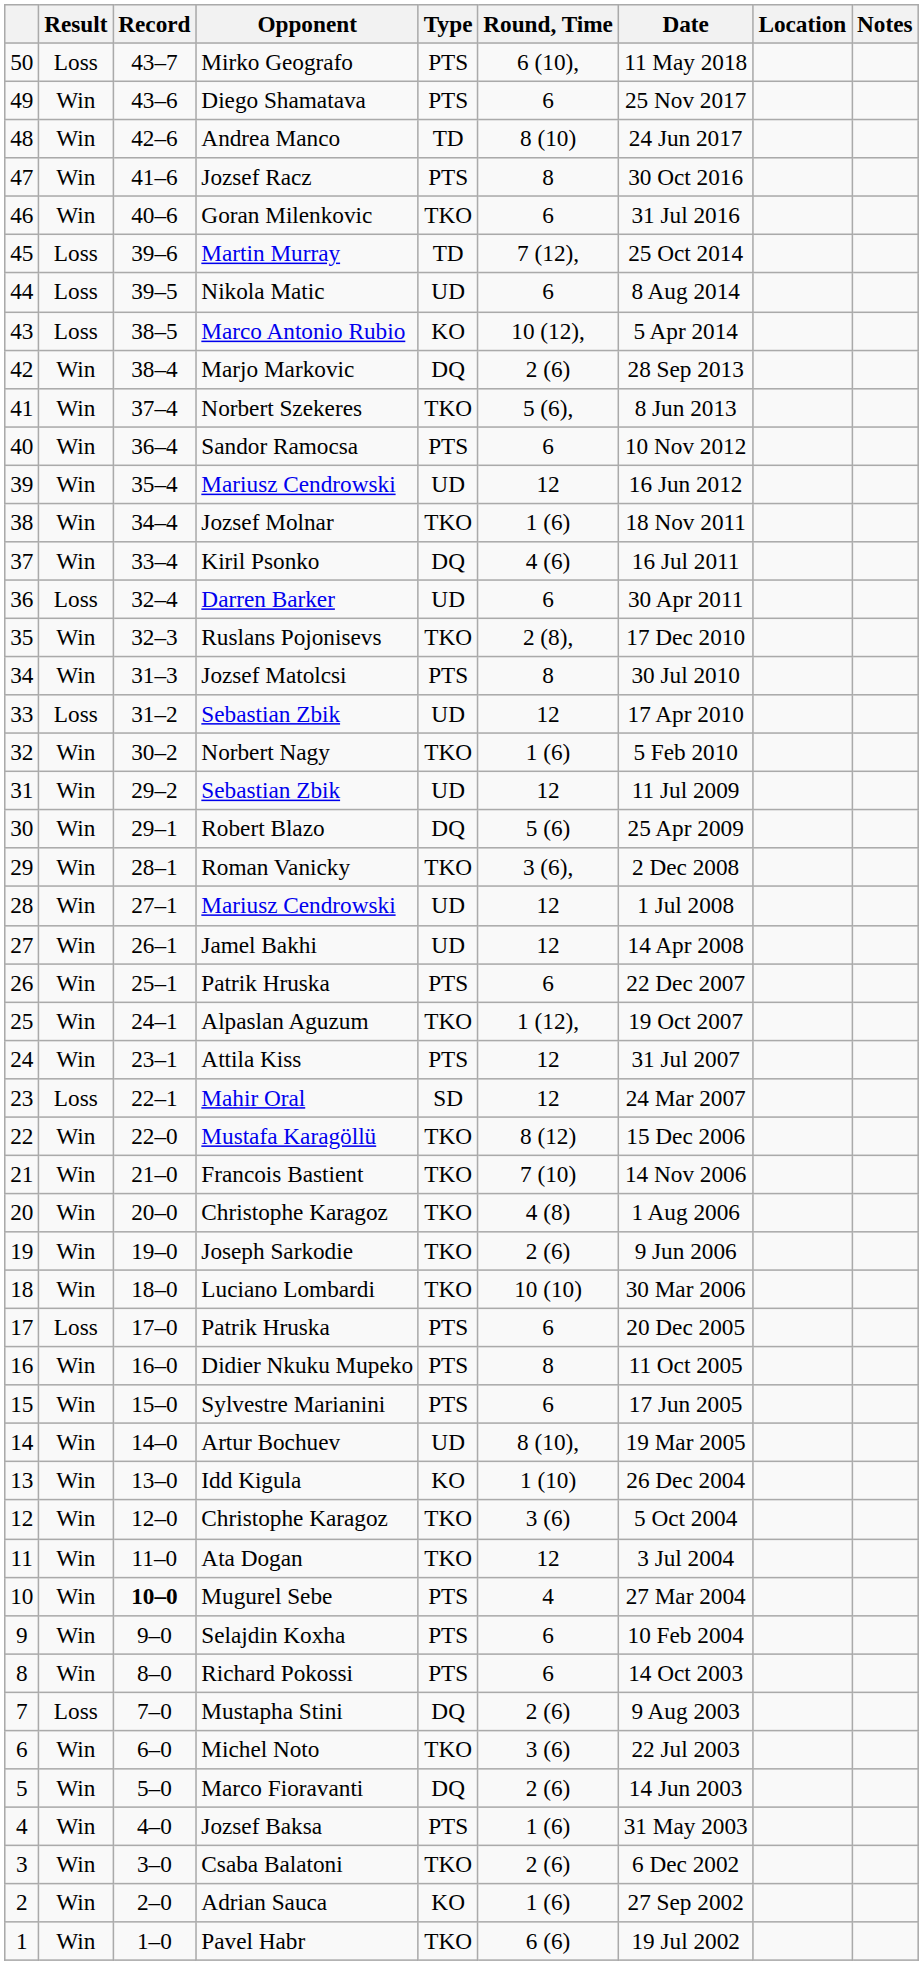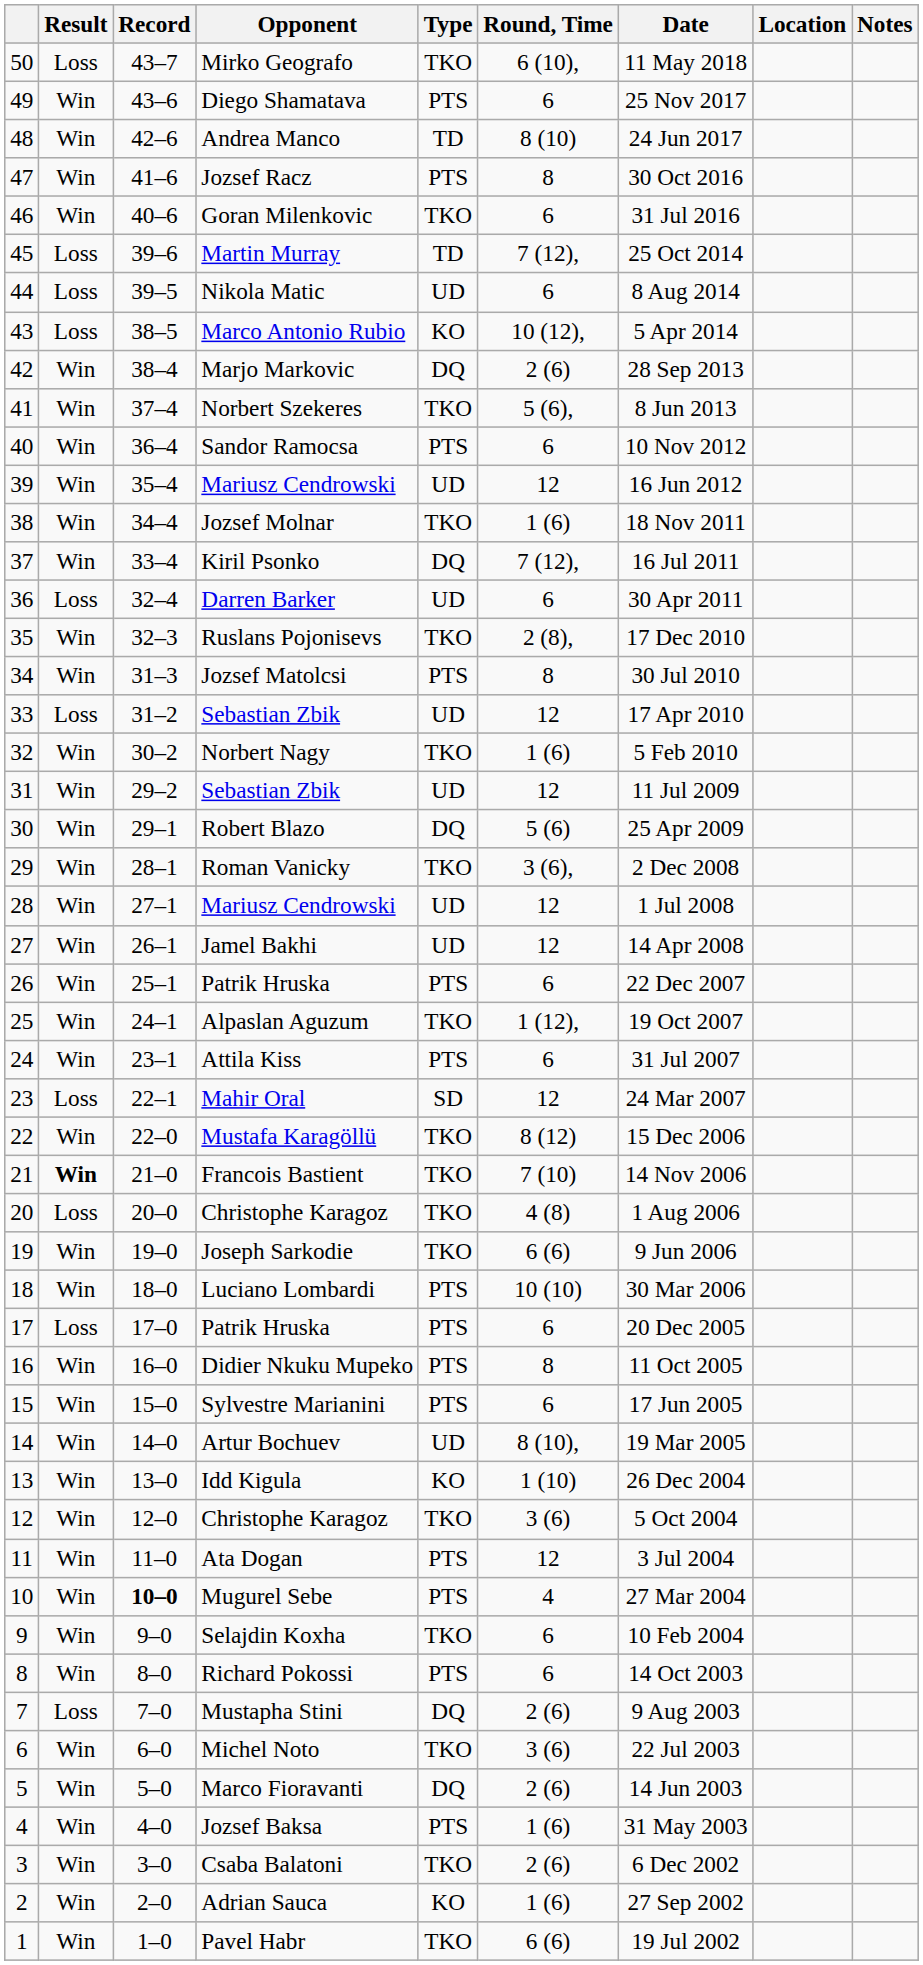 <table class="wikitable" style="text-align:center; font-size:95%">
 <tr>
 <th></th>
 <th>Result</th>
 <th>Record</th>
 <th>Opponent</th>
 <th>Type</th>
 <th>Round, Time</th>
 <th>Date</th>
 <th>Location</th>
 <th>Notes</th>
 </tr>
 <tr>
 <td>50</td>
 <td>Loss</td>
 <td>43–7</td>
 <td align=left> Mirko Geografo</td>
-<td>PTS</td>
+<td>TKO</td>
 <td>6 (10), </td>
 <td>11 May 2018</td>
 <td align=left> </td>
 <td align=left></td>
 </tr>
 <tr>
 <td>49</td>
 <td>Win</td>
 <td>43–6</td>
 <td align=left> Diego Shamatava</td>
 <td>PTS</td>
 <td>6</td>
 <td>25 Nov 2017</td>
 <td align=left> </td>
 <td></td>
 </tr>
 <tr>
 <td>48</td>
 <td>Win</td>
 <td>42–6</td>
 <td align=left> Andrea Manco</td>
 <td>TD</td>
 <td>8 (10)</td>
 <td>24 Jun 2017</td>
 <td align=left> </td>
 <td align=left></td>
 </tr>
 <tr>
 <td>47</td>
 <td>Win</td>
 <td>41–6</td>
 <td align=left> Jozsef Racz</td>
 <td>PTS</td>
 <td>8</td>
 <td>30 Oct 2016</td>
 <td align=left> </td>
 <td></td>
 </tr>
 <tr>
 <td>46</td>
 <td>Win</td>
 <td>40–6</td>
 <td align=left> Goran Milenkovic</td>
 <td>TKO</td>
 <td>6</td>
 <td>31 Jul 2016</td>
 <td align=left> </td>
 <td></td>
 </tr>
 <tr>
 <td>45</td>
 <td>Loss</td>
 <td>39–6</td>
 <td align=left> <a href='#'>Martin Murray</a></td>
 <td>TD</td>
 <td>7 (12), </td>
 <td>25 Oct 2014</td>
 <td align=left> </td>
 <td align=left></td>
 </tr>
 <tr>
 <td>44</td>
 <td>Loss</td>
 <td>39–5</td>
 <td align=left> Nikola Matic</td>
 <td>UD</td>
 <td>6</td>
 <td>8 Aug 2014</td>
 <td align=left> </td>
 <td></td>
 </tr>
 <tr>
 <td>43</td>
 <td>Loss</td>
 <td>38–5</td>
 <td align=left> <a href='#'>Marco Antonio Rubio</a></td>
 <td>KO</td>
 <td>10 (12), </td>
 <td>5 Apr 2014</td>
 <td align=left> </td>
 <td align=left></td>
 </tr>
 <tr>
 <td>42</td>
 <td>Win</td>
 <td>38–4</td>
 <td align=left> Marjo Markovic</td>
 <td>DQ</td>
 <td>2 (6)</td>
 <td>28 Sep 2013</td>
 <td align=left> </td>
 <td></td>
 </tr>
 <tr>
 <td>41</td>
 <td>Win</td>
 <td>37–4</td>
 <td align=left> Norbert Szekeres</td>
 <td>TKO</td>
 <td>5 (6), </td>
 <td>8 Jun 2013</td>
 <td align=left> </td>
 <td></td>
 </tr>
 <tr>
 <td>40</td>
 <td>Win</td>
 <td>36–4</td>
 <td align=left> Sandor Ramocsa</td>
 <td>PTS</td>
 <td>6</td>
 <td>10 Nov 2012</td>
 <td align=left> </td>
 <td></td>
 </tr>
 <tr>
 <td>39</td>
 <td>Win</td>
 <td>35–4</td>
 <td align=left> <a href='#'>Mariusz Cendrowski</a></td>
 <td>UD</td>
 <td>12</td>
 <td>16 Jun 2012</td>
 <td align=left> </td>
 <td align=left></td>
 </tr>
 <tr>
 <td>38</td>
 <td>Win</td>
 <td>34–4</td>
 <td align=left> Jozsef Molnar</td>
 <td>TKO</td>
 <td>1 (6)</td>
 <td>18 Nov 2011</td>
 <td align=left> </td>
 <td></td>
 </tr>
 <tr>
 <td>37</td>
 <td>Win</td>
 <td>33–4</td>
 <td align=left> Kiril Psonko</td>
 <td>DQ</td>
-<td>4 (6)</td>
+<td>7 (12), </td>
 <td>16 Jul 2011</td>
 <td align=left> </td>
 <td></td>
 </tr>
 <tr>
 <td>36</td>
 <td>Loss</td>
 <td>32–4</td>
 <td align=left> <a href='#'>Darren Barker</a></td>
 <td>UD</td>
 <td>6</td>
 <td>30 Apr 2011</td>
 <td align=left> </td>
 <td align=left></td>
 </tr>
 <tr>
 <td>35</td>
 <td>Win</td>
 <td>32–3</td>
 <td align=left> Ruslans Pojonisevs</td>
 <td>TKO</td>
 <td>2 (8), </td>
 <td>17 Dec 2010</td>
 <td align=left> </td>
 <td></td>
 </tr>
 <tr>
 <td>34</td>
 <td>Win</td>
 <td>31–3</td>
 <td align=left> Jozsef Matolcsi</td>
 <td>PTS</td>
 <td>8</td>
 <td>30 Jul 2010</td>
 <td align=left> </td>
 <td></td>
 </tr>
 <tr>
 <td>33</td>
 <td>Loss</td>
 <td>31–2</td>
 <td align=left> <a href='#'>Sebastian Zbik</a></td>
 <td>UD</td>
 <td>12</td>
 <td>17 Apr 2010</td>
 <td align=left> </td>
 <td align=left></td>
 </tr>
 <tr>
 <td>32</td>
 <td>Win</td>
 <td>30–2</td>
 <td align=left> Norbert Nagy</td>
 <td>TKO</td>
 <td>1 (6)</td>
 <td>5 Feb 2010</td>
 <td align=left> </td>
 <td></td>
 </tr>
 <tr>
 <td>31</td>
 <td>Win</td>
 <td>29–2</td>
 <td align=left> <a href='#'>Sebastian Zbik</a></td>
 <td>UD</td>
 <td>12</td>
 <td>11 Jul 2009</td>
 <td align=left> </td>
 <td align=left></td>
 </tr>
 <tr>
 <td>30</td>
 <td>Win</td>
 <td>29–1</td>
 <td align=left> Robert Blazo</td>
 <td>DQ</td>
 <td>5 (6)</td>
 <td>25 Apr 2009</td>
 <td align=left> </td>
 <td></td>
 </tr>
 <tr>
 <td>29</td>
 <td>Win</td>
 <td>28–1</td>
 <td align=left> Roman Vanicky</td>
 <td>TKO</td>
 <td>3 (6), </td>
 <td>2 Dec 2008</td>
 <td align=left> </td>
 <td></td>
 </tr>
 <tr>
 <td>28</td>
 <td>Win</td>
 <td>27–1</td>
 <td align=left> <a href='#'>Mariusz Cendrowski</a></td>
 <td>UD</td>
 <td>12</td>
 <td>1 Jul 2008</td>
 <td align=left> </td>
 <td align=left></td>
 </tr>
 <tr>
 <td>27</td>
 <td>Win</td>
 <td>26–1</td>
 <td align=left> Jamel Bakhi</td>
 <td>UD</td>
 <td>12</td>
 <td>14 Apr 2008</td>
 <td align=left> </td>
 <td align=left></td>
 </tr>
 <tr>
 <td>26</td>
 <td>Win</td>
 <td>25–1</td>
 <td align=left> Patrik Hruska</td>
 <td>PTS</td>
 <td>6</td>
 <td>22 Dec 2007</td>
 <td align=left> </td>
 <td></td>
 </tr>
 <tr>
 <td>25</td>
 <td>Win</td>
 <td>24–1</td>
 <td align=left> Alpaslan Aguzum</td>
 <td>TKO</td>
 <td>1 (12), </td>
 <td>19 Oct 2007</td>
 <td align=left> </td>
 <td align=left></td>
 </tr>
 <tr>
 <td>24</td>
 <td>Win</td>
 <td>23–1</td>
 <td align=left> Attila Kiss</td>
 <td>PTS</td>
-<td>12</td>
+<td>6</td>
 <td>31 Jul 2007</td>
 <td align=left> </td>
 <td></td>
 </tr>
 <tr>
 <td>23</td>
 <td>Loss</td>
 <td>22–1</td>
 <td align=left> <a href='#'>Mahir Oral</a></td>
 <td>SD</td>
 <td>12</td>
 <td>24 Mar 2007</td>
 <td align=left> </td>
 <td align=left></td>
 </tr>
 <tr>
 <td>22</td>
 <td>Win</td>
 <td>22–0</td>
 <td align=left> <a href='#'>Mustafa Karagöllü</a></td>
 <td>TKO</td>
 <td>8 (12)</td>
 <td>15 Dec 2006</td>
 <td align=left> </td>
 <td align=left></td>
 </tr>
 <tr>
 <td>21</td>
-<td>Win</td>
+<td><strong>Win</strong></td>
 <td>21–0</td>
 <td align=left> Francois Bastient</td>
 <td>TKO</td>
 <td>7 (10)</td>
 <td>14 Nov 2006</td>
 <td align=left> </td>
 <td></td>
 </tr>
 <tr>
 <td>20</td>
-<td>Win</td>
+<td>Loss</td>
 <td>20–0</td>
 <td align=left> Christophe Karagoz</td>
 <td>TKO</td>
 <td>4 (8)</td>
 <td>1 Aug 2006</td>
 <td align=left> </td>
 <td></td>
 </tr>
 <tr>
 <td>19</td>
 <td>Win</td>
 <td>19–0</td>
 <td align=left> Joseph Sarkodie</td>
 <td>TKO</td>
-<td>2 (6)</td>
+<td>6 (6)</td>
 <td>9 Jun 2006</td>
 <td align=left> </td>
 <td></td>
 </tr>
 <tr>
 <td>18</td>
 <td>Win</td>
 <td>18–0</td>
 <td align=left> Luciano Lombardi</td>
-<td>TKO</td>
+<td>PTS</td>
 <td>10 (10)</td>
 <td>30 Mar 2006</td>
 <td align=left> </td>
 <td align=left></td>
 </tr>
 <tr>
 <td>17</td>
 <td>Loss</td>
 <td>17–0</td>
 <td align=left> Patrik Hruska</td>
 <td>PTS</td>
 <td>6</td>
 <td>20 Dec 2005</td>
 <td align=left> </td>
 <td></td>
 </tr>
 <tr>
 <td>16</td>
 <td>Win</td>
 <td>16–0</td>
 <td align=left> Didier Nkuku Mupeko</td>
 <td>PTS</td>
 <td>8</td>
 <td>11 Oct 2005</td>
 <td align=left> </td>
 <td></td>
 </tr>
 <tr>
 <td>15</td>
 <td>Win</td>
 <td>15–0</td>
 <td align=left> Sylvestre Marianini</td>
 <td>PTS</td>
 <td>6</td>
 <td>17 Jun 2005</td>
 <td align=left> </td>
 <td></td>
 </tr>
 <tr>
 <td>14</td>
 <td>Win</td>
 <td>14–0</td>
 <td align=left> Artur Bochuev</td>
 <td>UD</td>
 <td>8 (10), </td>
 <td>19 Mar 2005</td>
 <td align=left> </td>
 <td align=left></td>
 </tr>
 <tr>
 <td>13</td>
 <td>Win</td>
 <td>13–0</td>
 <td align=left> Idd Kigula</td>
 <td>KO</td>
 <td>1 (10)</td>
 <td>26 Dec 2004</td>
 <td align=left> </td>
 <td align=left></td>
 </tr>
 <tr>
 <td>12</td>
 <td>Win</td>
 <td>12–0</td>
 <td align=left> Christophe Karagoz</td>
 <td>TKO</td>
 <td>3 (6)</td>
 <td>5 Oct 2004</td>
 <td align=left> </td>
 <td align=left></td>
 </tr>
 <tr>
 <td>11</td>
 <td>Win</td>
 <td>11–0</td>
 <td align=left> Ata Dogan</td>
-<td>TKO</td>
+<td>PTS</td>
 <td>12</td>
 <td>3 Jul 2004</td>
 <td align=left> </td>
 <td></td>
 </tr>
 <tr>
 <td>10</td>
 <td>Win</td>
 <td><strong>10–0</strong></td>
 <td align=left> Mugurel Sebe</td>
 <td>PTS</td>
 <td>4</td>
 <td>27 Mar 2004</td>
 <td align=left> </td>
 <td></td>
 </tr>
 <tr>
 <td>9</td>
 <td>Win</td>
 <td>9–0</td>
 <td align=left> Selajdin Koxha</td>
-<td>PTS</td>
+<td>TKO</td>
 <td>6</td>
 <td>10 Feb 2004</td>
 <td align=left> </td>
 <td></td>
 </tr>
 <tr>
 <td>8</td>
 <td>Win</td>
 <td>8–0</td>
 <td align=left> Richard Pokossi</td>
 <td>PTS</td>
 <td>6</td>
 <td>14 Oct 2003</td>
 <td align=left> </td>
 <td></td>
 </tr>
 <tr>
 <td>7</td>
 <td>Loss</td>
 <td>7–0</td>
 <td align=left> Mustapha Stini</td>
 <td>DQ</td>
 <td>2 (6)</td>
 <td>9 Aug 2003</td>
 <td align=left> </td>
 <td></td>
 </tr>
 <tr>
 <td>6</td>
 <td>Win</td>
 <td>6–0</td>
 <td align=left> Michel Noto</td>
 <td>TKO</td>
 <td>3 (6)</td>
 <td>22 Jul 2003</td>
 <td align=left> </td>
 <td></td>
 </tr>
 <tr>
 <td>5</td>
 <td>Win</td>
 <td>5–0</td>
 <td align=left> Marco Fioravanti</td>
 <td>DQ</td>
 <td>2 (6)</td>
 <td>14 Jun 2003</td>
 <td align=left> </td>
 <td></td>
 </tr>
 <tr>
 <td>4</td>
 <td>Win</td>
 <td>4–0</td>
 <td align=left> Jozsef Baksa</td>
 <td>PTS</td>
 <td>1 (6)</td>
 <td>31 May 2003</td>
 <td align=left> </td>
 <td></td>
 </tr>
 <tr>
 <td>3</td>
 <td>Win</td>
 <td>3–0</td>
 <td align=left> Csaba Balatoni</td>
 <td>TKO</td>
 <td>2 (6)</td>
 <td>6 Dec 2002</td>
 <td align=left> </td>
 <td></td>
 </tr>
 <tr>
 <td>2</td>
 <td>Win</td>
 <td>2–0</td>
 <td align=left> Adrian Sauca</td>
 <td>KO</td>
 <td>1 (6)</td>
 <td>27 Sep 2002</td>
 <td align=left> </td>
 <td></td>
 </tr>
 <tr>
 <td>1</td>
 <td>Win</td>
 <td>1–0</td>
 <td align=left> Pavel Habr</td>
 <td>TKO</td>
 <td>6 (6)</td>
 <td>19 Jul 2002</td>
 <td align=left> </td>
 <td></td>
 </tr>
 </table>
